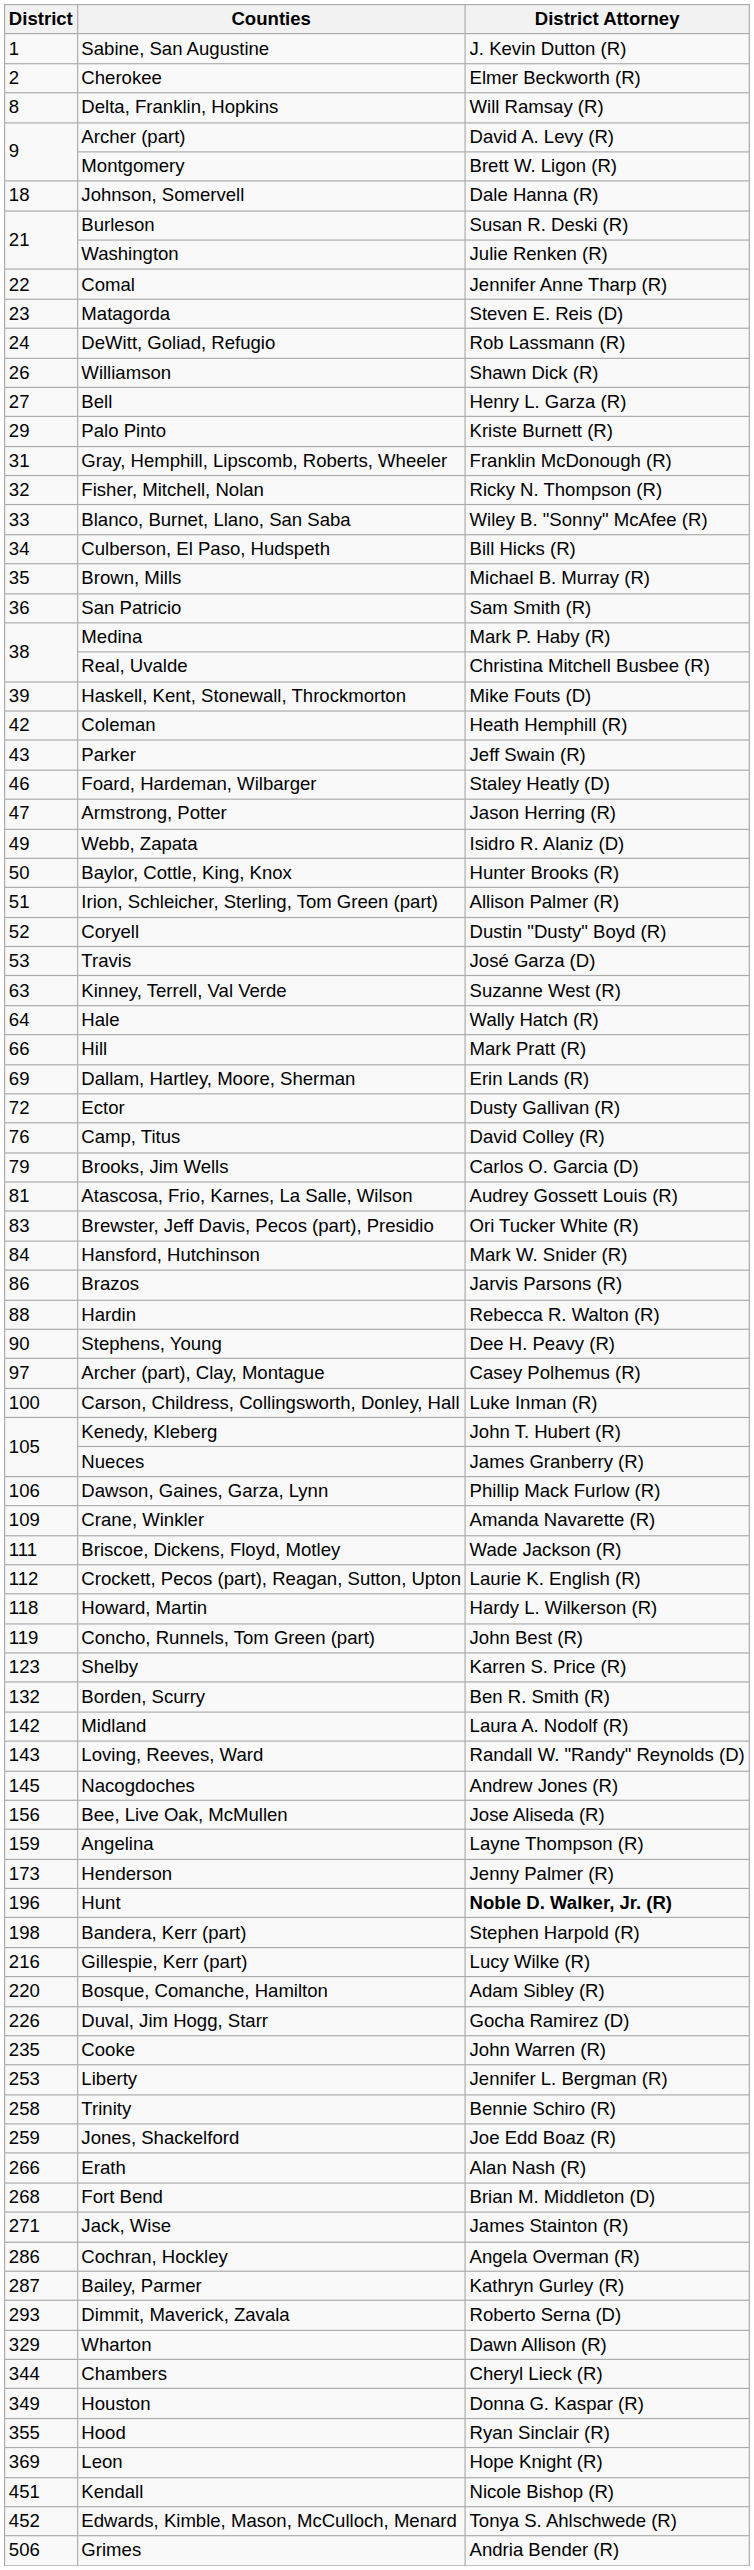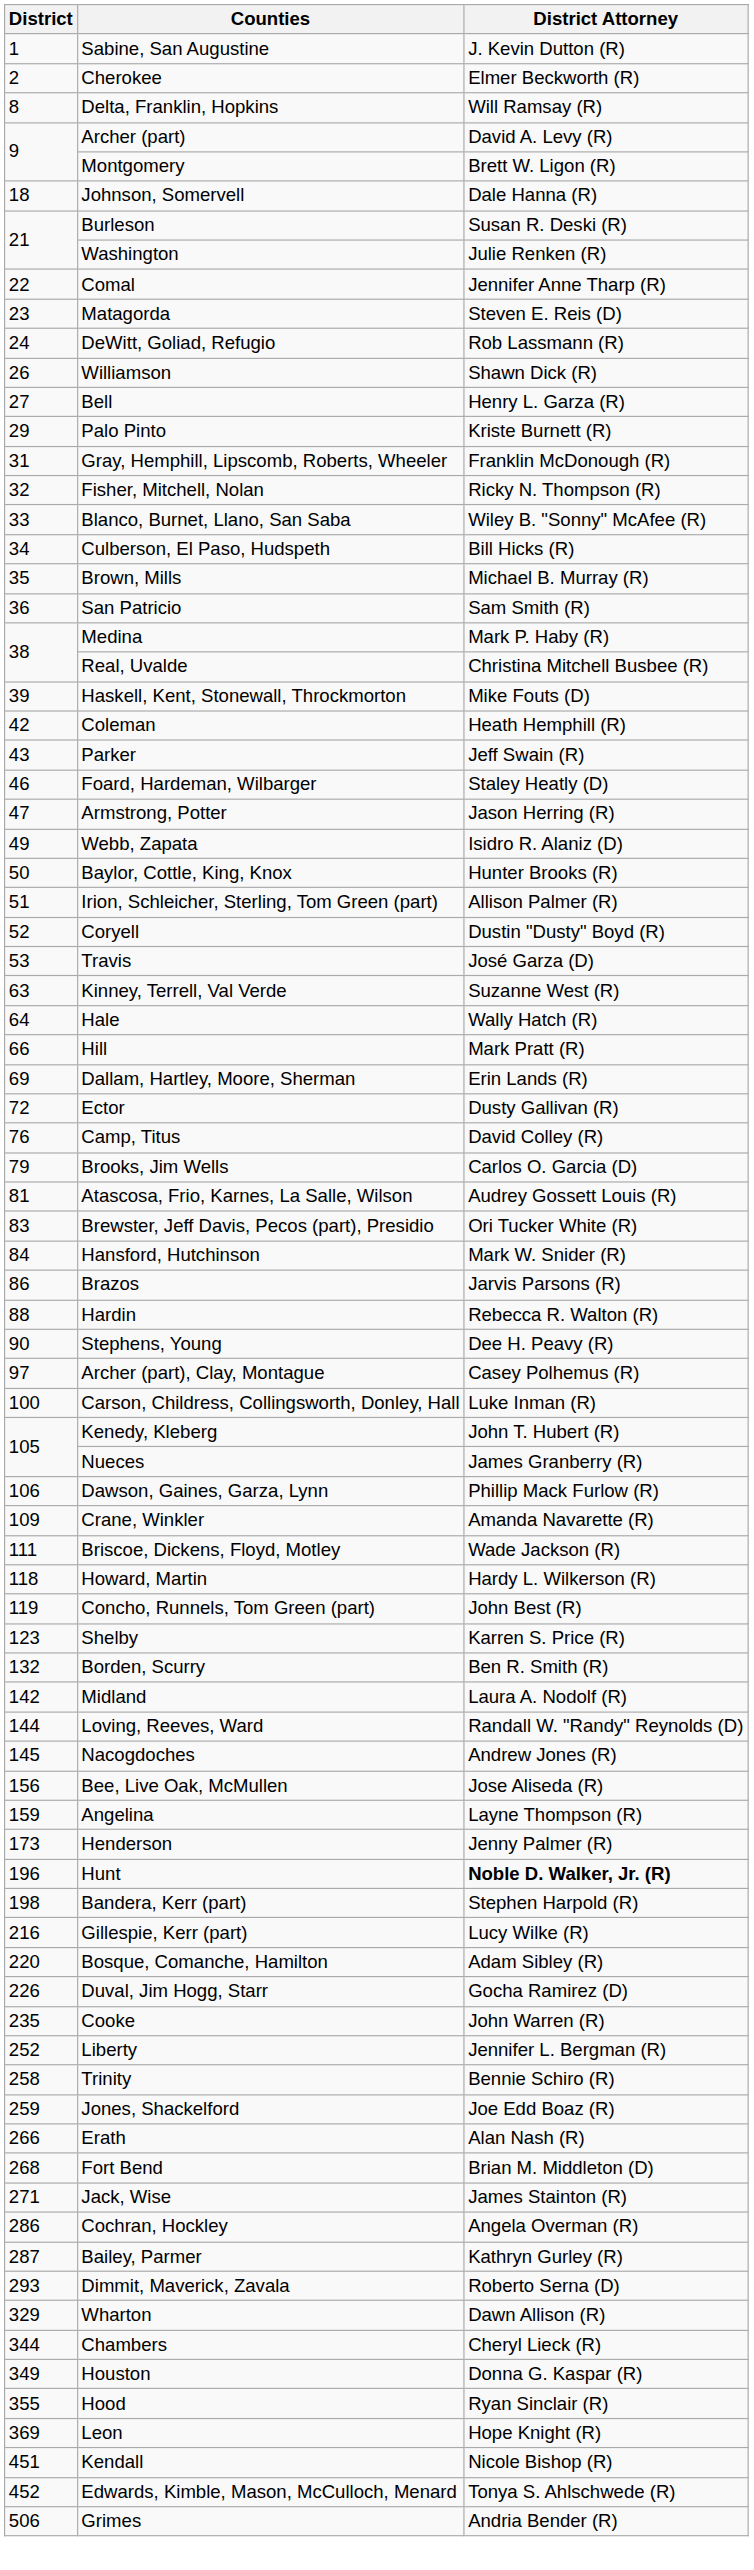 <table class="wikitable">
 <tr>
 <th>District</th>
 <th>Counties</th>
 <th>District Attorney</th>
 </tr>
 <tr>
 <td>1</td>
 <td>Sabine, San Augustine</td>
 <td>J. Kevin Dutton (R)</td>
 </tr>
 <tr>
 <td>2</td>
 <td>Cherokee</td>
 <td>Elmer Beckworth (R)</td>
 </tr>
 <tr>
 <td>8</td>
 <td>Delta, Franklin, Hopkins</td>
 <td>Will Ramsay (R)</td>
 </tr>
 <tr>
 <td rowspan="2">9</td>
 <td>Archer (part)</td>
 <td>David A. Levy (R)</td>
 </tr>
 <tr>
 <td>Montgomery</td>
 <td>Brett W. Ligon (R)</td>
 </tr>
 <tr>
 <td>18</td>
 <td>Johnson, Somervell</td>
 <td>Dale Hanna (R)</td>
 </tr>
 <tr>
 <td rowspan="2">21</td>
 <td>Burleson</td>
 <td>Susan R. Deski (R)</td>
 </tr>
 <tr>
 <td>Washington</td>
 <td>Julie Renken (R)</td>
 </tr>
 <tr>
 <td>22</td>
 <td>Comal</td>
 <td>Jennifer Anne Tharp (R)</td>
 </tr>
 <tr>
 <td>23</td>
 <td>Matagorda</td>
 <td>Steven E. Reis (D)</td>
 </tr>
 <tr>
 <td>24</td>
 <td>DeWitt, Goliad, Refugio</td>
 <td>Rob Lassmann (R)</td>
 </tr>
 <tr>
 <td>26</td>
 <td>Williamson</td>
 <td>Shawn Dick (R)</td>
 </tr>
 <tr>
 <td>27</td>
 <td>Bell</td>
 <td>Henry L. Garza (R)</td>
 </tr>
 <tr>
 <td>29</td>
 <td>Palo Pinto</td>
 <td>Kriste Burnett (R)</td>
 </tr>
 <tr>
 <td>31</td>
 <td>Gray, Hemphill, Lipscomb, Roberts, Wheeler</td>
 <td>Franklin McDonough (R)</td>
 </tr>
 <tr>
 <td>32</td>
 <td>Fisher, Mitchell, Nolan</td>
 <td>Ricky N. Thompson (R)</td>
 </tr>
 <tr>
 <td>33</td>
 <td>Blanco, Burnet, Llano, San Saba</td>
 <td>Wiley B. "Sonny" McAfee (R)</td>
 </tr>
 <tr>
 <td>34</td>
 <td>Culberson, El Paso, Hudspeth</td>
 <td>Bill Hicks (R)</td>
 </tr>
 <tr>
 <td>35</td>
 <td>Brown, Mills</td>
 <td>Michael B. Murray (R)</td>
 </tr>
 <tr>
 <td>36</td>
 <td>San Patricio</td>
 <td>Sam Smith (R)</td>
 </tr>
 <tr>
 <td rowspan="2">38</td>
 <td>Medina</td>
 <td>Mark P. Haby (R)</td>
 </tr>
 <tr>
 <td>Real, Uvalde</td>
 <td>Christina Mitchell Busbee (R)</td>
 </tr>
 <tr>
 <td>39</td>
 <td>Haskell, Kent, Stonewall, Throckmorton</td>
 <td>Mike Fouts (D)</td>
 </tr>
 <tr>
 <td>42</td>
 <td>Coleman</td>
 <td>Heath Hemphill (R)</td>
 </tr>
 <tr>
 <td>43</td>
 <td>Parker</td>
 <td>Jeff Swain (R)</td>
 </tr>
 <tr>
 <td>46</td>
 <td>Foard, Hardeman, Wilbarger</td>
 <td>Staley Heatly (D)</td>
 </tr>
 <tr>
 <td>47</td>
 <td>Armstrong, Potter</td>
 <td>Jason Herring (R)</td>
 </tr>
 <tr>
 <td>49</td>
 <td>Webb, Zapata</td>
 <td>Isidro R. Alaniz (D)</td>
 </tr>
 <tr>
 <td>50</td>
 <td>Baylor, Cottle, King, Knox</td>
 <td>Hunter Brooks (R)</td>
 </tr>
 <tr>
 <td>51</td>
 <td>Irion, Schleicher, Sterling, Tom Green (part)</td>
 <td>Allison Palmer (R)</td>
 </tr>
 <tr>
 <td>52</td>
 <td>Coryell</td>
 <td>Dustin "Dusty" Boyd (R)</td>
 </tr>
 <tr>
 <td>53</td>
 <td>Travis</td>
 <td>José Garza (D)</td>
 </tr>
 <tr>
 <td>63</td>
 <td>Kinney, Terrell, Val Verde</td>
 <td>Suzanne West (R)</td>
 </tr>
 <tr>
 <td>64</td>
 <td>Hale</td>
 <td>Wally Hatch (R)</td>
 </tr>
 <tr>
 <td>66</td>
 <td>Hill</td>
 <td>Mark Pratt (R)</td>
 </tr>
 <tr>
 <td>69</td>
 <td>Dallam, Hartley, Moore, Sherman</td>
 <td>Erin Lands (R)</td>
 </tr>
 <tr>
 <td>72</td>
 <td>Ector</td>
 <td>Dusty Gallivan (R)</td>
 </tr>
 <tr>
 <td>76</td>
 <td>Camp, Titus</td>
 <td>David Colley (R)</td>
 </tr>
 <tr>
 <td>79</td>
 <td>Brooks, Jim Wells</td>
 <td>Carlos O. Garcia (D)</td>
 </tr>
 <tr>
 <td>81</td>
 <td>Atascosa, Frio, Karnes, La Salle, Wilson</td>
 <td>Audrey Gossett Louis (R)</td>
 </tr>
 <tr>
 <td>83</td>
 <td>Brewster, Jeff Davis, Pecos (part), Presidio</td>
 <td>Ori Tucker White (R)</td>
 </tr>
 <tr>
 <td>84</td>
 <td>Hansford, Hutchinson</td>
 <td>Mark W. Snider (R)</td>
 </tr>
 <tr>
 <td>86</td>
 <td>Brazos</td>
 <td>Jarvis Parsons (R)</td>
 </tr>
 <tr>
 <td>88</td>
 <td>Hardin</td>
 <td>Rebecca R. Walton (R)</td>
 </tr>
 <tr>
 <td>90</td>
 <td>Stephens, Young</td>
 <td>Dee H. Peavy (R)</td>
 </tr>
 <tr>
 <td>97</td>
 <td>Archer (part), Clay, Montague</td>
 <td>Casey Polhemus (R)</td>
 </tr>
 <tr>
 <td>100</td>
 <td>Carson, Childress, Collingsworth, Donley, Hall</td>
 <td>Luke Inman (R)</td>
 </tr>
 <tr>
 <td rowspan="2">105</td>
 <td>Kenedy, Kleberg</td>
 <td>John T. Hubert (R)</td>
 </tr>
 <tr>
 <td>Nueces</td>
 <td>James Granberry (R)</td>
 </tr>
 <tr>
 <td>106</td>
 <td>Dawson, Gaines, Garza, Lynn</td>
 <td>Phillip Mack Furlow (R)</td>
 </tr>
 <tr>
 <td>109</td>
 <td>Crane, Winkler</td>
 <td>Amanda Navarette (R)</td>
 </tr>
 <tr>
 <td>111</td>
 <td>Briscoe, Dickens, Floyd, Motley</td>
 <td>Wade Jackson (R)</td>
 </tr>
 <tr>
-<td>112</td>
-<td>Crockett, Pecos (part), Reagan, Sutton, Upton</td>
-<td>Laurie K. English (R)</td>
-</tr>
-<tr>
 <td>118</td>
 <td>Howard, Martin</td>
 <td>Hardy L. Wilkerson (R)</td>
 </tr>
 <tr>
 <td>119</td>
 <td>Concho, Runnels, Tom Green (part)</td>
 <td>John Best (R)</td>
 </tr>
 <tr>
 <td>123</td>
 <td>Shelby</td>
 <td>Karren S. Price (R)</td>
 </tr>
 <tr>
 <td>132</td>
 <td>Borden, Scurry</td>
 <td>Ben R. Smith (R)</td>
 </tr>
 <tr>
 <td>142</td>
 <td>Midland</td>
 <td>Laura A. Nodolf (R)</td>
 </tr>
 <tr>
-<td>143</td>
+<td>144</td>
 <td>Loving, Reeves, Ward</td>
 <td>Randall W. "Randy" Reynolds (D)</td>
 </tr>
 <tr>
 <td>145</td>
 <td>Nacogdoches</td>
 <td>Andrew Jones (R)</td>
 </tr>
 <tr>
 <td>156</td>
 <td>Bee, Live Oak, McMullen</td>
 <td>Jose Aliseda (R)</td>
 </tr>
 <tr>
 <td>159</td>
 <td>Angelina</td>
 <td>Layne Thompson (R)</td>
 </tr>
 <tr>
 <td>173</td>
 <td>Henderson</td>
 <td>Jenny Palmer (R)</td>
 </tr>
 <tr>
 <td>196</td>
 <td>Hunt</td>
 <td><strong>Noble D. Walker, Jr. (R)</strong></td>
 </tr>
 <tr>
 <td>198</td>
 <td>Bandera, Kerr (part)</td>
 <td>Stephen Harpold (R)</td>
 </tr>
 <tr>
 <td>216</td>
 <td>Gillespie, Kerr (part)</td>
 <td>Lucy Wilke (R)</td>
 </tr>
 <tr>
 <td>220</td>
 <td>Bosque, Comanche, Hamilton</td>
 <td>Adam Sibley (R)</td>
 </tr>
 <tr>
 <td>226</td>
 <td>Duval, Jim Hogg, Starr</td>
 <td>Gocha Ramirez (D)</td>
 </tr>
 <tr>
 <td>235</td>
 <td>Cooke</td>
 <td>John Warren (R)</td>
 </tr>
 <tr>
-<td>253</td>
+<td>252</td>
 <td>Liberty</td>
 <td>Jennifer L. Bergman (R)</td>
 </tr>
 <tr>
 <td>258</td>
 <td>Trinity</td>
 <td>Bennie Schiro (R)</td>
 </tr>
 <tr>
 <td>259</td>
 <td>Jones, Shackelford</td>
 <td>Joe Edd Boaz (R)</td>
 </tr>
 <tr>
 <td>266</td>
 <td>Erath</td>
 <td>Alan Nash (R)</td>
 </tr>
 <tr>
 <td>268</td>
 <td>Fort Bend</td>
 <td>Brian M. Middleton (D)</td>
 </tr>
 <tr>
 <td>271</td>
 <td>Jack, Wise</td>
 <td>James Stainton (R)</td>
 </tr>
 <tr>
 <td>286</td>
 <td>Cochran, Hockley</td>
 <td>Angela Overman (R)</td>
 </tr>
 <tr>
 <td>287</td>
 <td>Bailey, Parmer</td>
 <td>Kathryn Gurley (R)</td>
 </tr>
 <tr>
 <td>293</td>
 <td>Dimmit, Maverick, Zavala</td>
 <td>Roberto Serna (D)</td>
 </tr>
 <tr>
 <td>329</td>
 <td>Wharton</td>
 <td>Dawn Allison (R)</td>
 </tr>
 <tr>
 <td>344</td>
 <td>Chambers</td>
 <td>Cheryl Lieck (R)</td>
 </tr>
 <tr>
 <td>349</td>
 <td>Houston</td>
 <td>Donna G. Kaspar (R)</td>
 </tr>
 <tr>
 <td>355</td>
 <td>Hood</td>
 <td>Ryan Sinclair (R)</td>
 </tr>
 <tr>
 <td>369</td>
 <td>Leon</td>
 <td>Hope Knight (R)</td>
 </tr>
 <tr>
 <td>451</td>
 <td>Kendall</td>
 <td>Nicole Bishop (R)</td>
 </tr>
 <tr>
 <td>452</td>
 <td>Edwards, Kimble, Mason, McCulloch, Menard</td>
 <td>Tonya S. Ahlschwede (R)</td>
 </tr>
 <tr>
 <td>506</td>
 <td>Grimes</td>
 <td>Andria Bender (R)</td>
 </tr>
 </table>
